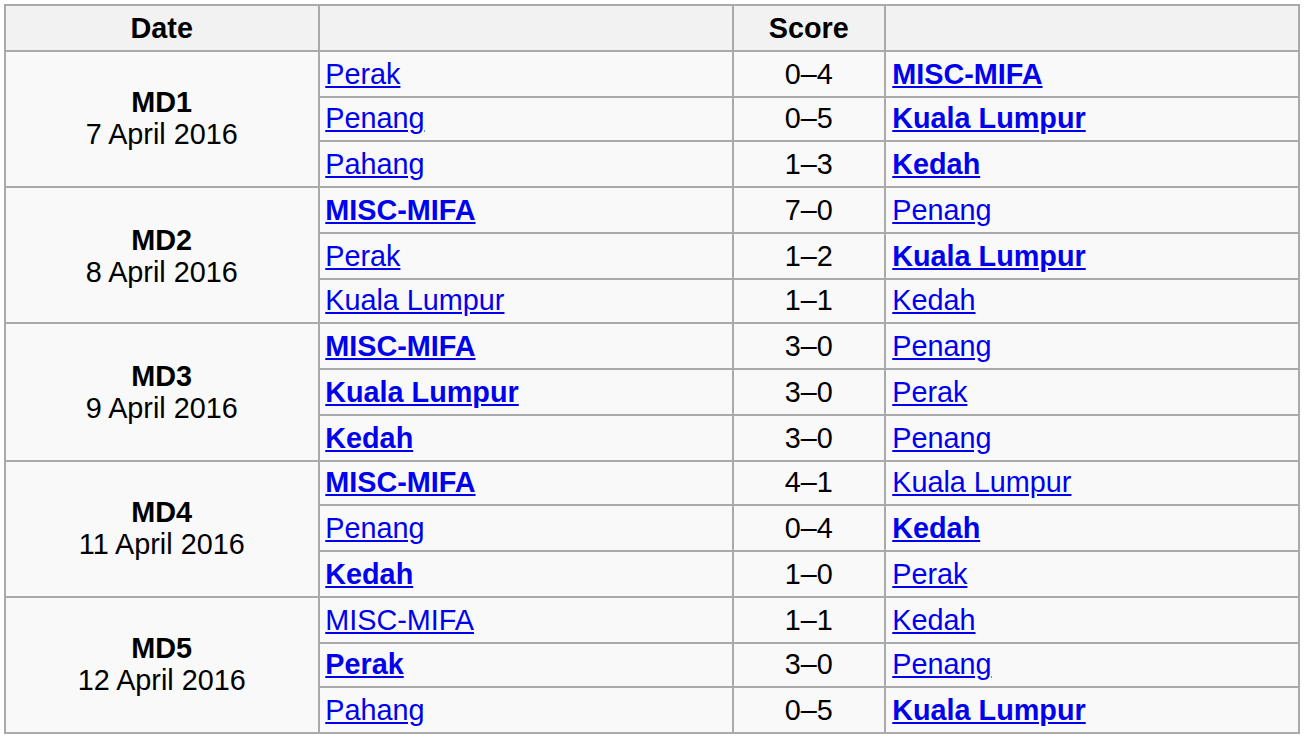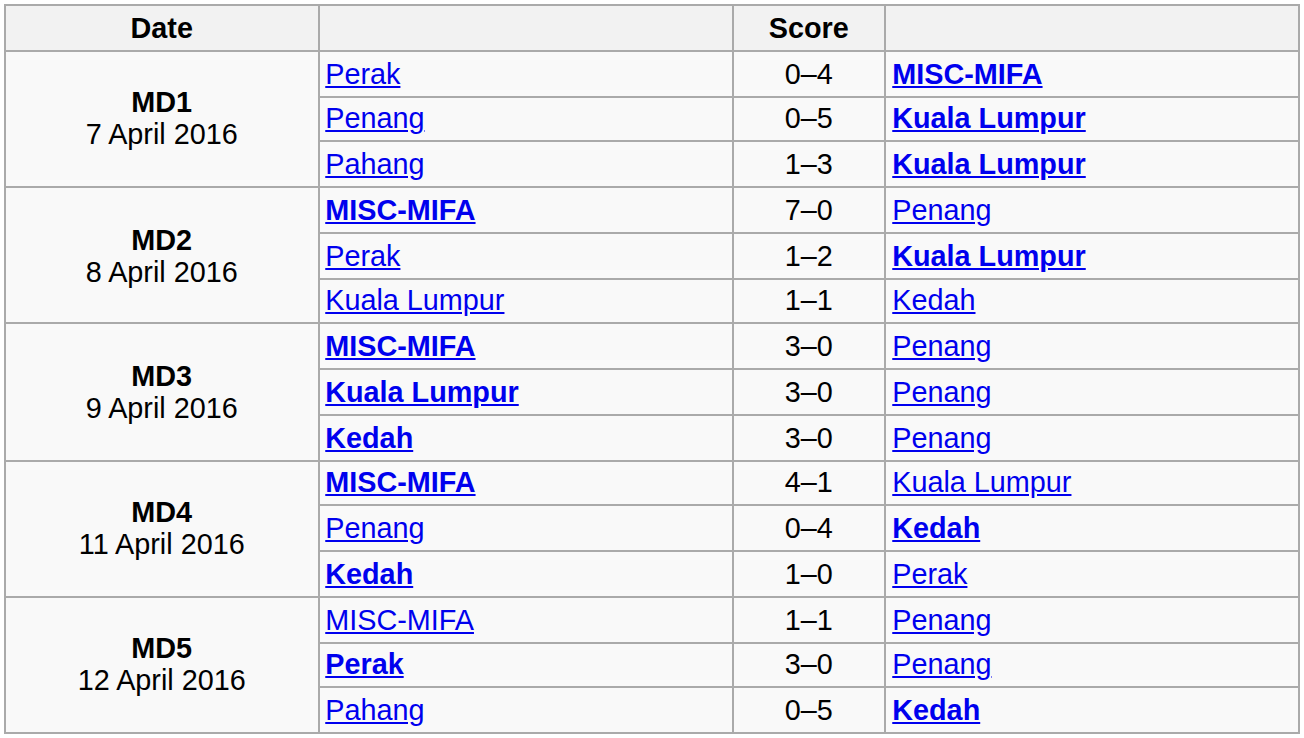 <table class="wikitable" style="text-align: center; font-size:90% ">
 <tr>
 <th width="150">Date</th>
 <th align="right" width="200"></th>
 <th width="70">Score</th>
 <th align="left" width="200"></th>
 </tr>
 <tr>
 <td rowspan=3><strong>MD1</strong> <br> 7 April 2016</td>
 <td align=left> <a href='#'>Perak</a></td>
 <td align=center>0–4</td>
 <td align=left><strong> <a href='#'>MISC-MIFA</a></strong></td>
 </tr>
 <tr>
 <td align=left> <a href='#'>Penang</a></td>
 <td align=center>0–5</td>
 <td align=left><strong> <a href='#'>Kuala Lumpur</a></strong></td>
 </tr>
 <tr>
 <td align=left> <a href='#'>Pahang</a></td>
 <td align=center>1–3</td>
-<td align=left><strong> <a href='#'>Kedah</a></strong></td>
+<td align=left><strong> <a href='#'>Kuala Lumpur</a></strong></td>
 </tr>
 <tr>
 <td rowspan=3><strong>MD2</strong> <br> 8 April 2016</td>
 <td align=left><strong> <a href='#'>MISC-MIFA</a></strong></td>
 <td align=center>7–0</td>
 <td align=left> <a href='#'>Penang</a></td>
 </tr>
 <tr>
 <td align=left> <a href='#'>Perak</a></td>
 <td align=center>1–2</td>
 <td align=left><strong> <a href='#'>Kuala Lumpur</a></strong></td>
 </tr>
 <tr>
 <td align=left> <a href='#'>Kuala Lumpur</a></td>
 <td align=center>1–1</td>
 <td align=left> <a href='#'>Kedah</a></td>
 </tr>
 <tr>
 <td rowspan=3><strong>MD3</strong> <br> 9 April 2016</td>
 <td align=left><strong> <a href='#'>MISC-MIFA</a></strong></td>
 <td align=center>3–0</td>
 <td align=left> <a href='#'>Penang</a></td>
 </tr>
 <tr>
 <td align=left><strong> <a href='#'>Kuala Lumpur</a></strong></td>
 <td align=center>3–0</td>
-<td align=left> <a href='#'>Perak</a></td>
+<td align=left> <a href='#'>Penang</a></td>
 </tr>
 <tr>
 <td align=left><strong> <a href='#'>Kedah</a></strong></td>
 <td align=center>3–0</td>
 <td align=left> <a href='#'>Penang</a></td>
 </tr>
 <tr>
 <td rowspan=3><strong>MD4</strong> <br> 11 April 2016</td>
 <td align=left><strong> <a href='#'>MISC-MIFA</a></strong></td>
 <td align=center>4–1</td>
 <td align=left> <a href='#'>Kuala Lumpur</a></td>
 </tr>
 <tr>
 <td align=left> <a href='#'>Penang</a></td>
 <td align=center>0–4</td>
 <td align=left><strong> <a href='#'>Kedah</a></strong></td>
 </tr>
 <tr>
 <td align=left><strong> <a href='#'>Kedah</a></strong></td>
 <td align=center>1–0</td>
 <td align=left> <a href='#'>Perak</a></td>
 </tr>
 <tr>
 <td rowspan=3><strong>MD5</strong> <br> 12 April 2016</td>
 <td align=left> <a href='#'>MISC-MIFA</a></td>
 <td align=center>1–1</td>
-<td align=left> <a href='#'>Kedah</a></td>
+<td align=left> <a href='#'>Penang</a></td>
 </tr>
 <tr>
 <td align=left><strong> <a href='#'>Perak</a></strong></td>
 <td align=center>3–0</td>
 <td align=left> <a href='#'>Penang</a></td>
 </tr>
 <tr>
 <td align=left> <a href='#'>Pahang</a></td>
 <td align=center>0–5</td>
-<td align=left><strong> <a href='#'>Kuala Lumpur</a></strong></td>
+<td align=left><strong> <a href='#'>Kedah</a></strong></td>
 </tr>
 <tr>
 </tr>
 </table>
